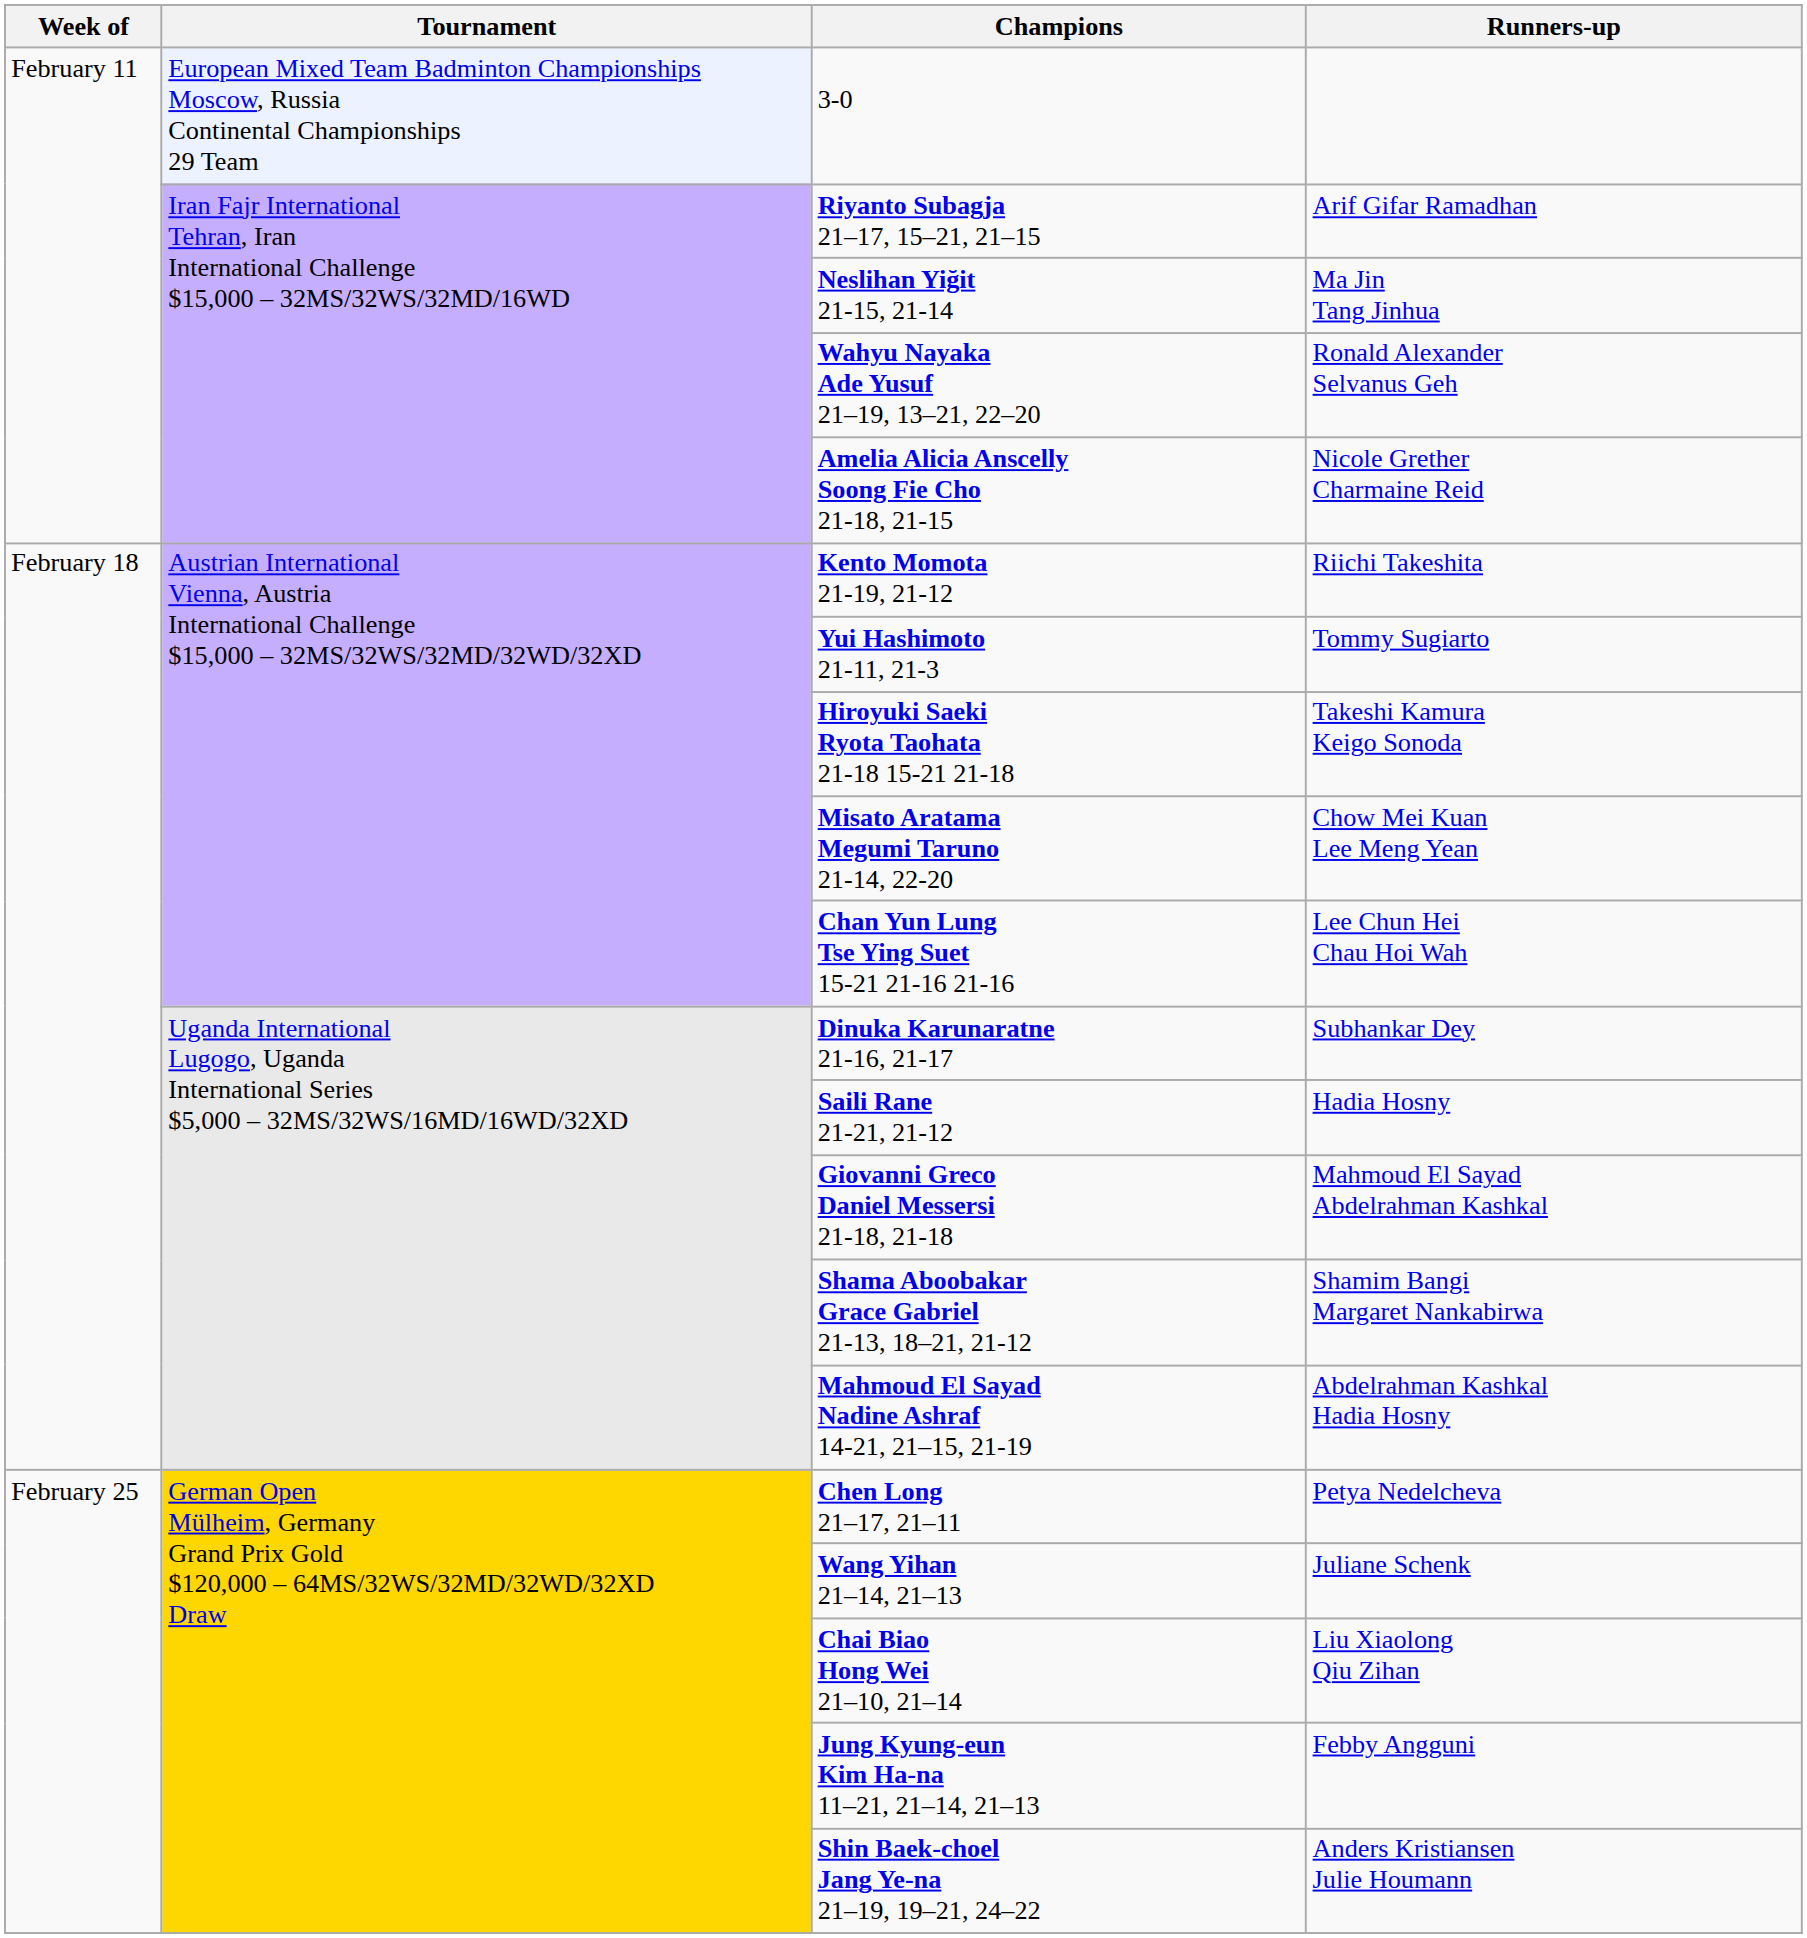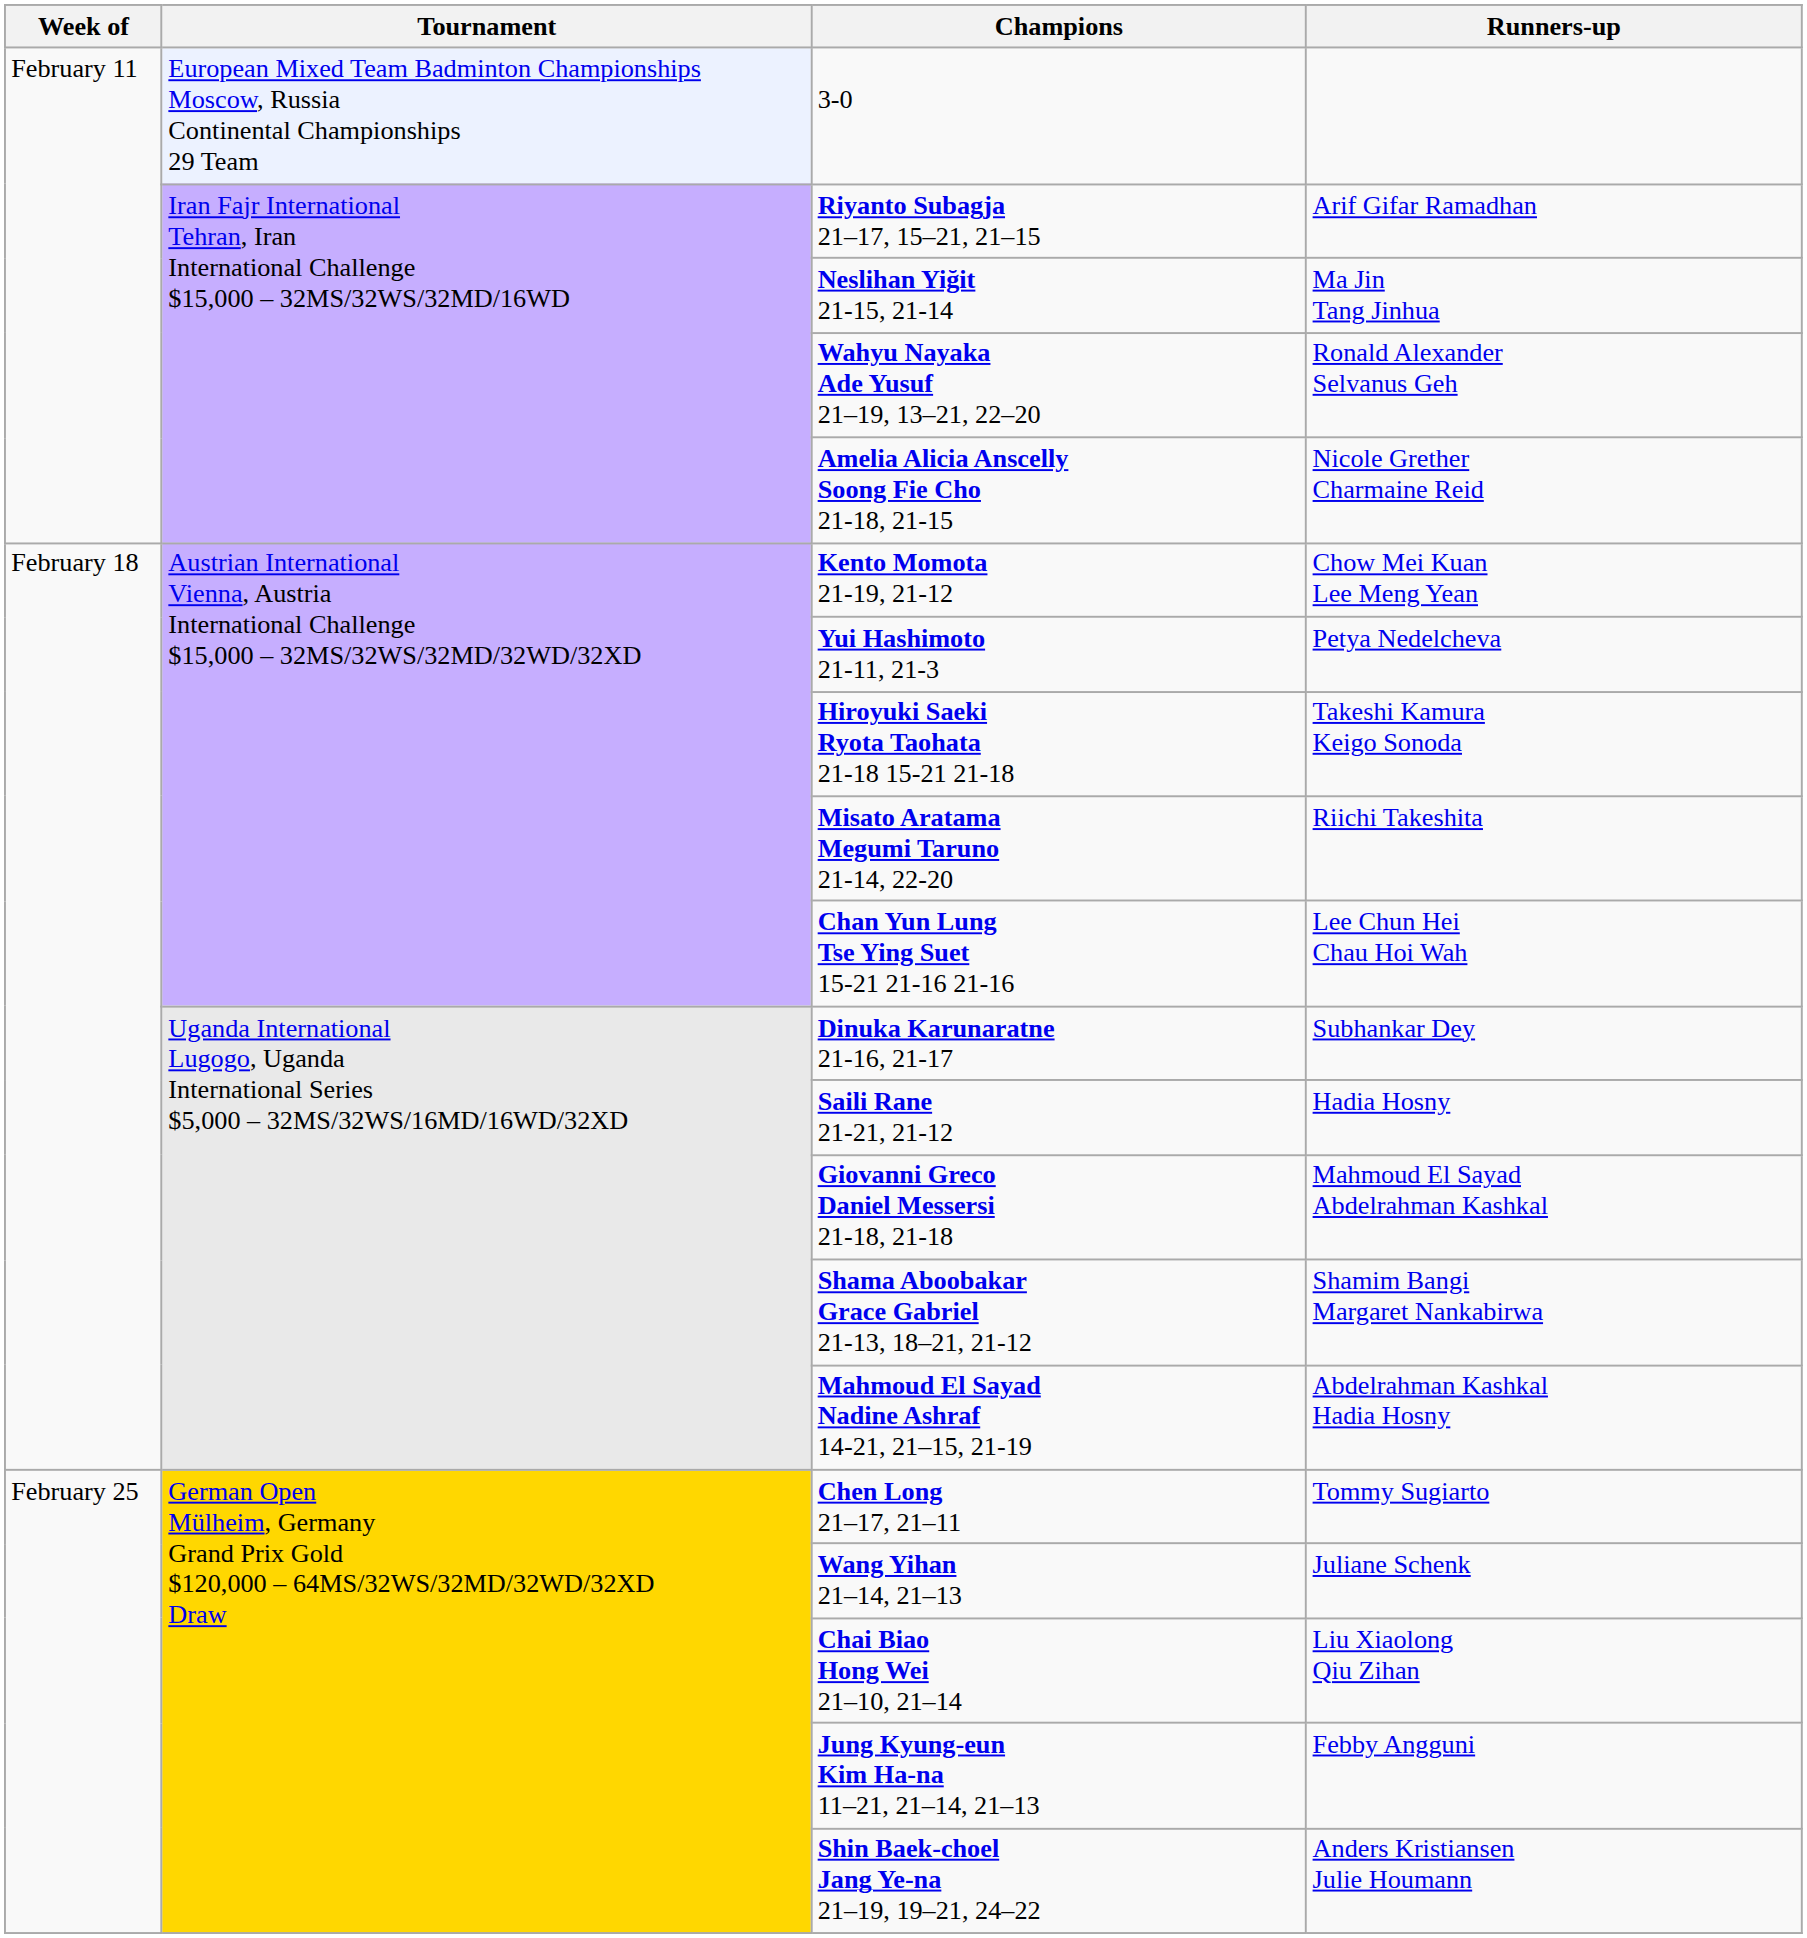 <table class=wikitable style=font-size:85%>
 <tr>
 <th width=75>Week of</th>
 <th width=330>Tournament</th>
 <th width=250>Champions</th>
 <th width=250>Runners-up</th>
 </tr>
 <tr valign=top>
 <td rowspan=5>February 11</td>
 <td style="background:#ECF2FF;"><a href='#'>European Mixed Team Badminton Championships</a><br><a href='#'>Moscow</a>, Russia<br>Continental Championships<br>29 Team</td>
 <td> <br>3-0</td>
 <td></td>
 </tr>
 <tr valign=top>
 <td style="background:#C6AEFF;" rowspan="4"><a href='#'>Iran Fajr International</a><br><a href='#'>Tehran</a>, Iran<br>International Challenge<br>$15,000 – 32MS/32WS/32MD/16WD</td>
 <td> <strong><a href='#'>Riyanto Subagja</a></strong><br>21–17, 15–21, 21–15</td>
 <td> <a href='#'>Arif Gifar Ramadhan</a></td>
 </tr>
 <tr valign=top>
 <td> <strong><a href='#'>Neslihan Yiğit</a></strong><br>21-15, 21-14</td>
 <td> <a href='#'>Ma Jin</a><br> <a href='#'>Tang Jinhua</a></td>
 </tr>
 <tr valign=top>
 <td> <strong><a href='#'>Wahyu Nayaka</a></strong><br> <strong><a href='#'>Ade Yusuf</a></strong><br>21–19, 13–21, 22–20</td>
 <td> <a href='#'>Ronald Alexander</a><br> <a href='#'>Selvanus Geh</a></td>
 </tr>
 <tr valign=top>
 <td> <strong><a href='#'>Amelia Alicia Anscelly</a></strong><br> <strong><a href='#'>Soong Fie Cho</a></strong><br>21-18, 21-15</td>
 <td> <a href='#'>Nicole Grether</a><br> <a href='#'>Charmaine Reid</a></td>
 </tr>
 <tr valign=top>
 <td rowspan=10>February 18</td>
 <td style="background:#C6AEFF;" rowspan="5"><a href='#'>Austrian International</a><br><a href='#'>Vienna</a>, Austria<br>International Challenge<br>$15,000 – 32MS/32WS/32MD/32WD/32XD<br></td>
 <td> <strong><a href='#'>Kento Momota</a></strong><br>21-19, 21-12</td>
-<td> <a href='#'>Riichi Takeshita</a></td>
+<td> <a href='#'>Chow Mei Kuan</a><br> <a href='#'>Lee Meng Yean</a></td>
 </tr>
 <tr valign=top>
 <td> <strong><a href='#'>Yui Hashimoto</a></strong><br>21-11, 21-3</td>
-<td> <a href='#'>Tommy Sugiarto</a></td>
+<td> <a href='#'>Petya Nedelcheva</a></td>
 </tr>
 <tr valign=top>
 <td> <strong><a href='#'>Hiroyuki Saeki</a></strong><br> <strong><a href='#'>Ryota Taohata</a></strong><br>21-18 15-21 21-18</td>
 <td> <a href='#'>Takeshi Kamura</a><br> <a href='#'>Keigo Sonoda</a></td>
 </tr>
 <tr valign=top>
 <td> <strong><a href='#'>Misato Aratama</a></strong><br> <strong><a href='#'>Megumi Taruno</a></strong><br>21-14, 22-20</td>
-<td> <a href='#'>Chow Mei Kuan</a><br> <a href='#'>Lee Meng Yean</a></td>
+<td> <a href='#'>Riichi Takeshita</a></td>
 </tr>
 <tr valign=top>
 <td> <strong><a href='#'>Chan Yun Lung</a></strong><br> <strong><a href='#'>Tse Ying Suet</a></strong><br>15-21 21-16 21-16</td>
 <td> <a href='#'>Lee Chun Hei</a><br> <a href='#'>Chau Hoi Wah</a></td>
 </tr>
 <tr valign=top>
 <td style="background:#E9E9E9;" rowspan="5"><a href='#'>Uganda International</a><br><a href='#'>Lugogo</a>, Uganda<br>International Series<br>$5,000 – 32MS/32WS/16MD/16WD/32XD</td>
 <td> <strong><a href='#'>Dinuka Karunaratne</a></strong><br>21-16, 21-17</td>
 <td> <a href='#'>Subhankar Dey</a></td>
 </tr>
 <tr valign=top>
 <td> <strong><a href='#'>Saili Rane</a></strong><br>21-21, 21-12</td>
 <td> <a href='#'>Hadia Hosny</a></td>
 </tr>
 <tr valign=top>
 <td> <strong><a href='#'>Giovanni Greco</a></strong><br> <strong><a href='#'>Daniel Messersi</a></strong><br>21-18, 21-18</td>
 <td> <a href='#'>Mahmoud El Sayad</a><br> <a href='#'>Abdelrahman Kashkal</a></td>
 </tr>
 <tr valign=top>
 <td> <strong><a href='#'>Shama Aboobakar</a></strong><br> <strong><a href='#'>Grace Gabriel</a></strong><br>21-13, 18–21, 21-12</td>
 <td> <a href='#'>Shamim Bangi</a><br> <a href='#'>Margaret Nankabirwa</a></td>
 </tr>
 <tr valign=top>
 <td> <strong><a href='#'>Mahmoud El Sayad</a></strong><br> <strong><a href='#'>Nadine Ashraf</a></strong><br>14-21, 21–15, 21-19</td>
 <td> <a href='#'>Abdelrahman Kashkal</a><br> <a href='#'>Hadia Hosny</a></td>
 </tr>
 <tr valign=top>
 <td rowspan=5>February 25</td>
 <td style="background:#FFD700;" rowspan="5"><a href='#'>German Open</a><br><a href='#'>Mülheim</a>, Germany<br>Grand Prix Gold<br>$120,000 – 64MS/32WS/32MD/32WD/32XD <br> <a href='#'>Draw</a></td>
 <td> <strong><a href='#'>Chen Long</a></strong><br>21–17, 21–11</td>
-<td> <a href='#'>Petya Nedelcheva</a></td>
+<td> <a href='#'>Tommy Sugiarto</a></td>
 </tr>
 <tr valign=top>
 <td> <strong><a href='#'>Wang Yihan</a></strong><br>21–14, 21–13</td>
 <td> <a href='#'>Juliane Schenk</a></td>
 </tr>
 <tr valign=top>
 <td> <strong><a href='#'>Chai Biao</a></strong><br> <strong><a href='#'>Hong Wei</a></strong><br>21–10, 21–14</td>
 <td> <a href='#'>Liu Xiaolong</a><br> <a href='#'>Qiu Zihan</a></td>
 </tr>
 <tr valign=top>
 <td> <strong><a href='#'>Jung Kyung-eun</a></strong><br> <strong><a href='#'>Kim Ha-na</a></strong><br>11–21, 21–14, 21–13</td>
 <td> <a href='#'>Febby Angguni</a></td>
 </tr>
 <tr valign=top>
 <td> <strong><a href='#'>Shin Baek-choel</a></strong><br> <strong><a href='#'>Jang Ye-na</a></strong><br>21–19, 19–21, 24–22</td>
 <td> <a href='#'>Anders Kristiansen</a><br> <a href='#'>Julie Houmann</a></td>
 </tr>
 </table>
